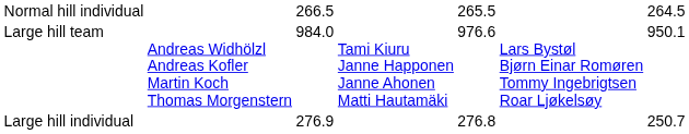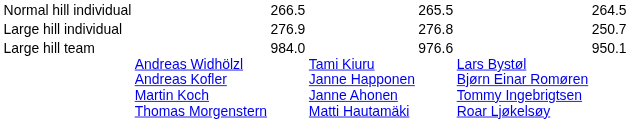 <table>
 <tr valign="top">
 <td>Normal hill individual <br></td>
 <td></td>
 <td>266.5</td>
 <td></td>
 <td>265.5</td>
 <td></td>
 <td>264.5</td>
 </tr>
 <tr valign="top">
+<td>Large hill individual <br></td>
+<td></td>
+<td>276.9</td>
+<td></td>
+<td>276.8</td>
+<td></td>
+<td>250.7</td>
+</tr>
+<tr valign="top">
 <td>Large hill team <br></td>
 <td> <br><a href='#'>Andreas Widhölzl</a><br><a href='#'>Andreas Kofler</a><br><a href='#'>Martin Koch</a><br><a href='#'>Thomas Morgenstern</a></td>
 <td>984.0</td>
 <td> <br><a href='#'>Tami Kiuru</a><br><a href='#'>Janne Happonen</a><br><a href='#'>Janne Ahonen</a><br><a href='#'>Matti Hautamäki</a></td>
 <td>976.6</td>
 <td> <br><a href='#'>Lars Bystøl</a><br><a href='#'>Bjørn Einar Romøren</a><br><a href='#'>Tommy Ingebrigtsen</a><br><a href='#'>Roar Ljøkelsøy</a></td>
 <td>950.1</td>
 </tr>
-<tr valign="top">
-<td>Large hill individual <br></td>
-<td></td>
-<td>276.9</td>
-<td></td>
-<td>276.8</td>
-<td></td>
-<td>250.7</td>
-</tr>
 </table>
